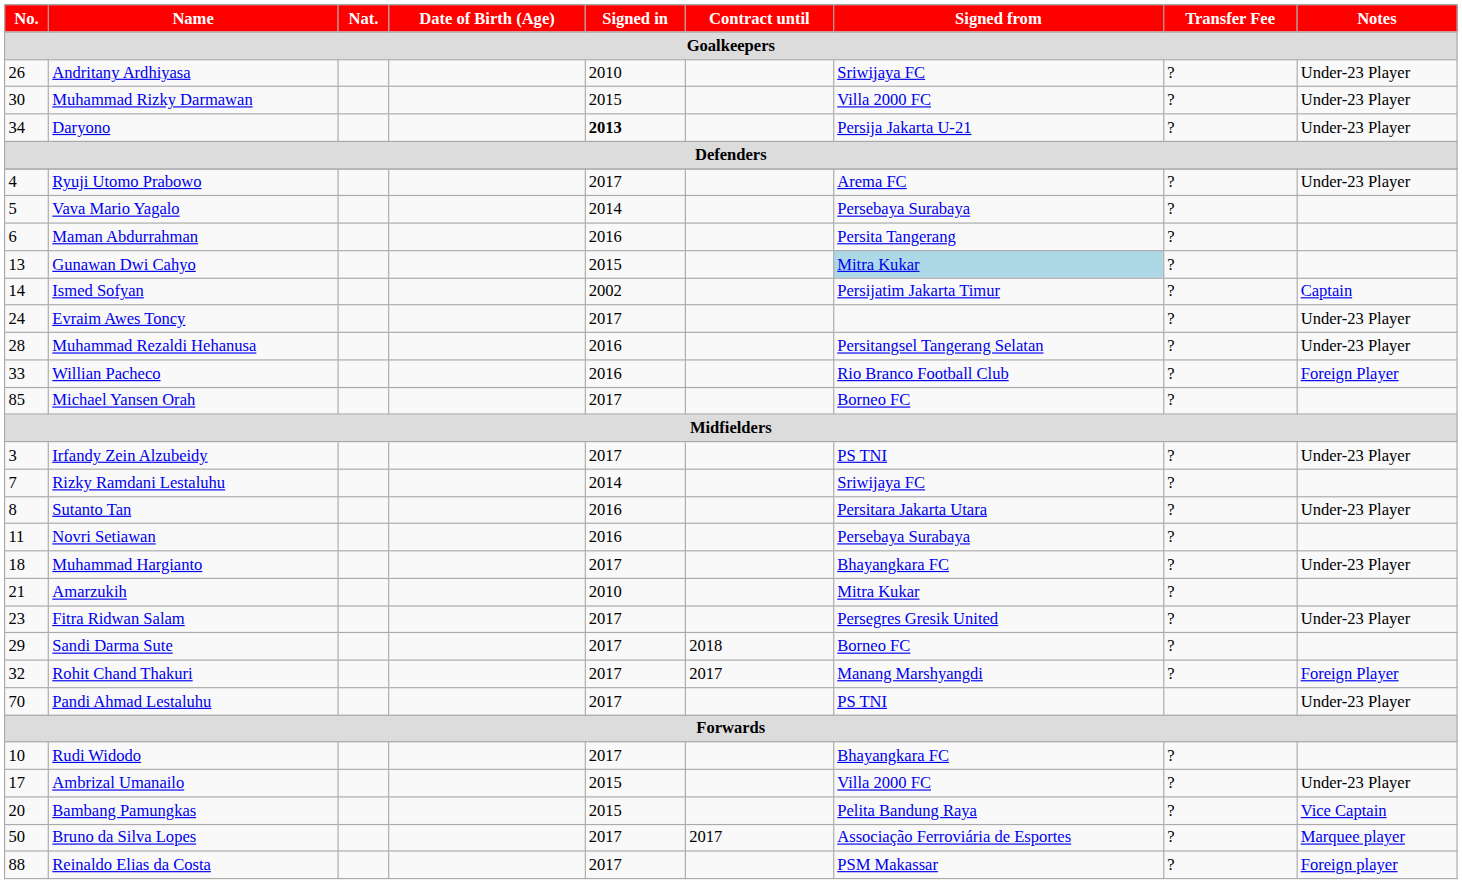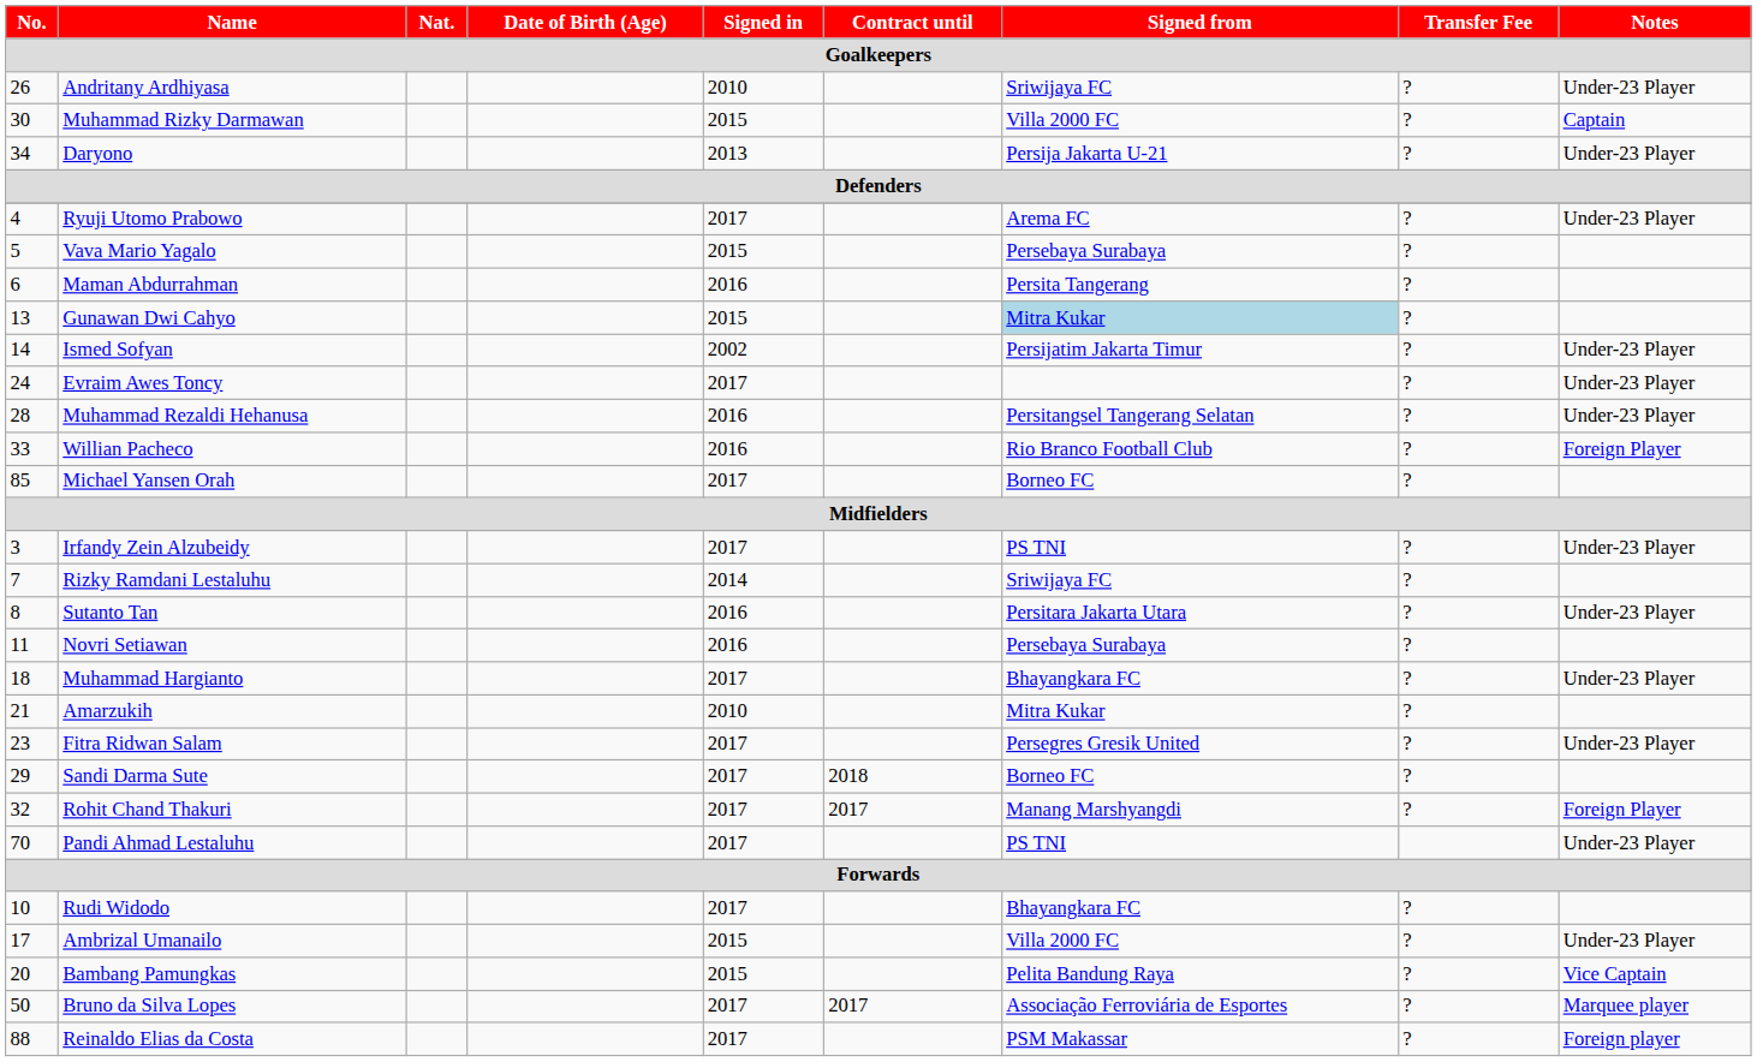 <table class="wikitable"  style="text-align:left; font-size:90%; width:100%;">
 <tr>
 <th style="background:red; color:white; text-align:center;">No.</th>
 <th style="background:red; color:white; text-align:center;">Name</th>
 <th style="background:red; color:white; text-align:center;">Nat.</th>
 <th style="background:red; color:white; text-align:center;">Date of Birth (Age)</th>
 <th style="background:red; color:white; text-align:center;">Signed in</th>
 <th style="background:red; color:white; text-align:center;">Contract until</th>
 <th style="background:red; color:white; text-align:center;">Signed from</th>
 <th style="background:red; color:white; text-align:center;">Transfer Fee</th>
 <th style="background:red; color:white; text-align:center;">Notes</th>
 </tr>
 <tr>
 <th colspan="10" style="background:#dcdcdc; text-align:center;">Goalkeepers</th>
 </tr>
 <tr>
 <td>26</td>
 <td><a href='#'>Andritany Ardhiyasa</a></td>
 <td></td>
 <td></td>
 <td>2010</td>
 <td></td>
 <td> <a href='#'>Sriwijaya FC</a></td>
 <td>?</td>
 <td>Under-23 Player</td>
 </tr>
 <tr>
 <td>30</td>
 <td><a href='#'>Muhammad Rizky Darmawan</a></td>
 <td></td>
 <td></td>
 <td>2015</td>
 <td></td>
 <td> <a href='#'>Villa 2000 FC</a></td>
 <td>?</td>
-<td>Under-23 Player</td>
+<td><a href='#'>Captain</a></td>
 </tr>
 <tr>
 <td>34</td>
 <td><a href='#'>Daryono</a></td>
 <td></td>
 <td></td>
-<td><strong>2013</strong></td>
+<td>2013</td>
 <td></td>
 <td> <a href='#'>Persija Jakarta U-21</a></td>
 <td>?</td>
 <td>Under-23 Player</td>
 </tr>
 <tr>
 <th colspan="10" style="background:#dcdcdc; text-align:center;">Defenders</th>
 </tr>
 <tr>
 </tr>
 <tr>
 <td>4</td>
 <td><a href='#'>Ryuji Utomo Prabowo</a></td>
 <td></td>
 <td></td>
 <td>2017</td>
 <td></td>
 <td> <a href='#'>Arema FC</a></td>
 <td>?</td>
 <td>Under-23 Player</td>
 </tr>
 <tr>
 <td>5</td>
 <td><a href='#'>Vava Mario Yagalo</a></td>
 <td></td>
 <td></td>
-<td>2014</td>
+<td>2015</td>
 <td></td>
 <td> <a href='#'>Persebaya Surabaya</a></td>
 <td>?</td>
 <td></td>
 </tr>
 <tr>
 <td>6</td>
 <td><a href='#'>Maman Abdurrahman</a></td>
 <td></td>
 <td></td>
 <td>2016</td>
 <td></td>
 <td> <a href='#'>Persita Tangerang</a></td>
 <td>?</td>
 <td></td>
 </tr>
 <tr>
 <td>13</td>
 <td><a href='#'>Gunawan Dwi Cahyo</a></td>
 <td></td>
 <td></td>
 <td>2015</td>
 <td></td>
 <td style="background: lightblue;"> <a href='#'>Mitra Kukar</a></td>
 <td>?</td>
 <td></td>
 </tr>
 <tr>
 <td>14</td>
 <td><a href='#'>Ismed Sofyan</a></td>
 <td></td>
 <td></td>
 <td>2002</td>
 <td></td>
 <td> <a href='#'>Persijatim Jakarta Timur</a></td>
 <td>?</td>
-<td><a href='#'>Captain</a></td>
+<td>Under-23 Player</td>
 </tr>
 <tr>
 <td>24</td>
 <td><a href='#'>Evraim Awes Toncy</a></td>
 <td></td>
 <td></td>
 <td>2017</td>
 <td></td>
 <td></td>
 <td>?</td>
 <td>Under-23 Player</td>
 </tr>
 <tr>
 <td>28</td>
 <td><a href='#'>Muhammad Rezaldi Hehanusa</a></td>
 <td></td>
 <td></td>
 <td>2016</td>
 <td></td>
 <td> <a href='#'>Persitangsel Tangerang Selatan</a></td>
 <td>?</td>
 <td>Under-23 Player</td>
 </tr>
 <tr>
 <td>33</td>
 <td><a href='#'>Willian Pacheco</a></td>
 <td></td>
 <td></td>
 <td>2016</td>
 <td></td>
 <td> <a href='#'>Rio Branco Football Club</a></td>
 <td>?</td>
 <td><a href='#'>Foreign Player</a></td>
 </tr>
 <tr>
 <td>85</td>
 <td><a href='#'>Michael Yansen Orah</a></td>
 <td></td>
 <td></td>
 <td>2017</td>
 <td></td>
 <td> <a href='#'>Borneo FC</a></td>
 <td>?</td>
 <td></td>
 </tr>
 <tr>
 <th colspan="10" style="background:#dcdcdc; text-align:center;">Midfielders</th>
 </tr>
 <tr>
 <td>3</td>
 <td><a href='#'>Irfandy Zein Alzubeidy</a></td>
 <td></td>
 <td></td>
 <td>2017</td>
 <td></td>
 <td> <a href='#'>PS TNI</a></td>
 <td>?</td>
 <td>Under-23 Player</td>
 </tr>
 <tr>
 <td>7</td>
 <td><a href='#'>Rizky Ramdani Lestaluhu</a></td>
 <td></td>
 <td></td>
 <td>2014</td>
 <td></td>
 <td> <a href='#'>Sriwijaya FC</a></td>
 <td>?</td>
 <td></td>
 </tr>
 <tr>
 <td>8</td>
 <td><a href='#'>Sutanto Tan</a></td>
 <td></td>
 <td></td>
 <td>2016</td>
 <td></td>
 <td> <a href='#'>Persitara Jakarta Utara</a></td>
 <td>?</td>
 <td>Under-23 Player</td>
 </tr>
 <tr>
 <td>11</td>
 <td><a href='#'>Novri Setiawan</a></td>
 <td></td>
 <td></td>
 <td>2016</td>
 <td></td>
 <td> <a href='#'>Persebaya Surabaya</a></td>
 <td>?</td>
 <td></td>
 </tr>
 <tr>
 <td>18</td>
 <td><a href='#'>Muhammad Hargianto</a></td>
 <td></td>
 <td></td>
 <td>2017</td>
 <td></td>
 <td> <a href='#'>Bhayangkara FC</a></td>
 <td>?</td>
 <td>Under-23 Player</td>
 </tr>
 <tr>
 <td>21</td>
 <td><a href='#'>Amarzukih</a></td>
 <td></td>
 <td></td>
 <td>2010</td>
 <td></td>
 <td> <a href='#'>Mitra Kukar</a></td>
 <td>?</td>
 <td></td>
 </tr>
 <tr>
 <td>23</td>
 <td><a href='#'>Fitra Ridwan Salam</a></td>
 <td></td>
 <td></td>
 <td>2017</td>
 <td></td>
 <td> <a href='#'>Persegres Gresik United</a></td>
 <td>?</td>
 <td>Under-23 Player</td>
 </tr>
 <tr>
 <td>29</td>
 <td><a href='#'>Sandi Darma Sute</a></td>
 <td></td>
 <td></td>
 <td>2017</td>
 <td>2018</td>
 <td> <a href='#'>Borneo FC</a></td>
 <td>?</td>
 <td></td>
 </tr>
 <tr>
 <td>32</td>
 <td><a href='#'>Rohit Chand Thakuri</a></td>
 <td></td>
 <td></td>
 <td>2017</td>
 <td>2017</td>
 <td> <a href='#'>Manang Marshyangdi</a></td>
 <td>?</td>
 <td><a href='#'>Foreign Player</a></td>
 </tr>
 <tr>
 <td>70</td>
 <td><a href='#'>Pandi Ahmad Lestaluhu</a></td>
 <td></td>
 <td></td>
 <td>2017</td>
 <td></td>
 <td> <a href='#'>PS TNI</a></td>
 <td></td>
 <td>Under-23 Player</td>
 </tr>
 <tr>
 <th colspan="10" style="background:#dcdcdc; text-align:center;">Forwards</th>
 </tr>
 <tr>
 <td>10</td>
 <td><a href='#'>Rudi Widodo</a></td>
 <td></td>
 <td></td>
 <td>2017</td>
 <td></td>
 <td> <a href='#'>Bhayangkara FC</a></td>
 <td>?</td>
 <td></td>
 </tr>
 <tr>
 <td>17</td>
 <td><a href='#'>Ambrizal Umanailo</a></td>
 <td></td>
 <td></td>
 <td>2015</td>
 <td></td>
 <td> <a href='#'>Villa 2000 FC</a></td>
 <td>?</td>
 <td>Under-23 Player</td>
 </tr>
 <tr>
 <td>20</td>
 <td><a href='#'>Bambang Pamungkas</a></td>
 <td></td>
 <td></td>
 <td>2015</td>
 <td></td>
 <td> <a href='#'>Pelita Bandung Raya</a></td>
 <td>?</td>
 <td><a href='#'>Vice Captain</a></td>
 </tr>
 <tr>
 <td>50</td>
 <td><a href='#'>Bruno da Silva Lopes</a></td>
 <td></td>
 <td></td>
 <td>2017</td>
 <td>2017</td>
 <td> <a href='#'>Associação Ferroviária de Esportes</a></td>
 <td>?</td>
 <td><a href='#'>Marquee player</a></td>
 </tr>
 <tr>
 <td>88</td>
 <td><a href='#'>Reinaldo Elias da Costa</a></td>
 <td></td>
 <td></td>
 <td>2017</td>
 <td></td>
 <td> <a href='#'>PSM Makassar</a></td>
 <td>?</td>
 <td><a href='#'>Foreign player</a></td>
 </tr>
 </table>
